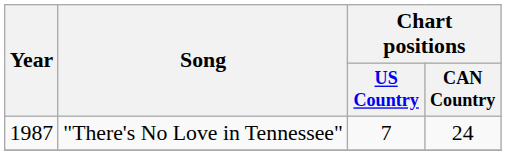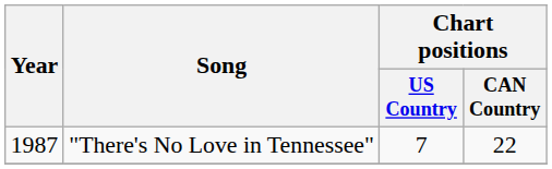 <table class="wikitable" style="text-align:center;">
 <tr>
 <th rowspan="2">Year</th>
 <th rowspan="2">Song</th>
 <th colspan="2">Chart positions</th>
 </tr>
 <tr style="font-size:smaller;">
 <th width="50"><a href='#'>US Country</a></th>
 <th width="50">CAN Country</th>
 </tr>
 <tr>
 <td>1987</td>
 <td align="left">"There's No Love in Tennessee"</td>
 <td>7</td>
-<td>24</td>
+<td>22</td>
 </tr>
 <tr>
 </tr>
 </table>
